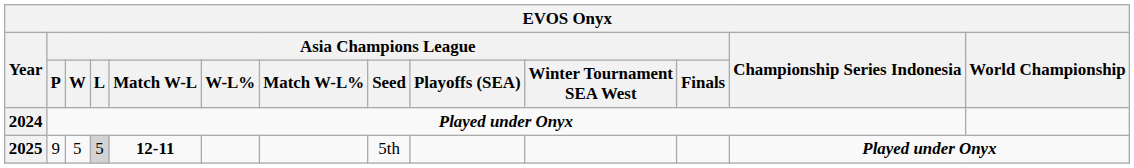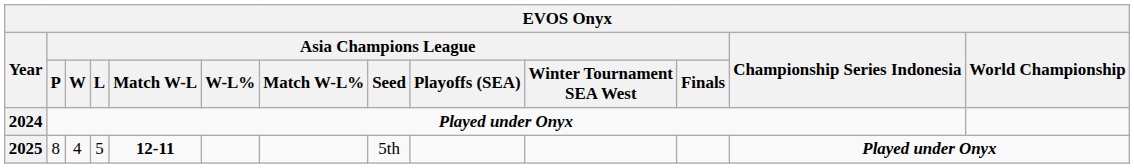 <table class="wikitable" style="font-size:80%; text-align:center;">
 <tr>
 <th colspan="13"> EVOS Onyx</th>
 </tr>
 <tr>
 <th rowspan="2">Year</th>
 <th colspan="10">Asia Champions League</th>
 <th rowspan="2">Championship Series Indonesia</th>
 <th rowspan="2">World Championship</th>
 </tr>
 <tr>
 <th>P</th>
 <th>W</th>
 <th>L</th>
 <th>Match W-L</th>
 <th>W-L%</th>
 <th>Match W-L%</th>
 <th>Seed</th>
 <th>Playoffs (SEA)</th>
 <th>Winter Tournament <br> SEA West</th>
 <th>Finals</th>
 </tr>
 <tr>
 <th>2024</th>
 <td colspan="11" style="text-align:center;"><strong><em>Played under Onyx</em></strong></td>
 <td></td>
 </tr>
 <tr>
 <th>2025</th>
-<td>9</td>
+<td>8</td>
+<td>4</td>
 <td>5</td>
-<td style="background: lightgrey;">5</td>
 <td><strong>12-11</strong></td>
 <td></td>
 <td></td>
 <td>5th</td>
 <td></td>
 <td></td>
 <td></td>
 <td colspan="2" style="text-align:center;"><strong><em>Played under Onyx</em></strong></td>
 </tr>
 </table>
